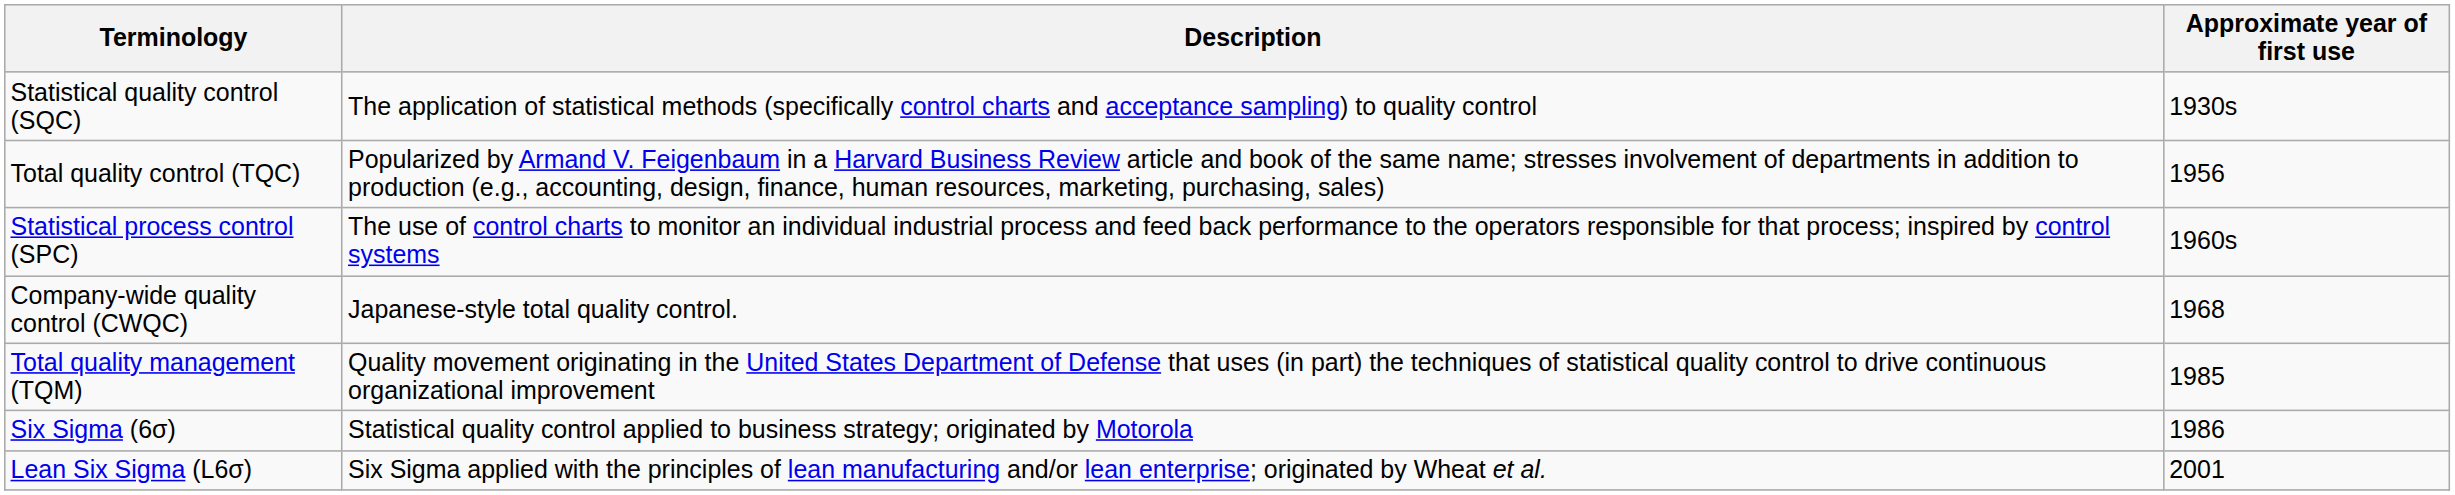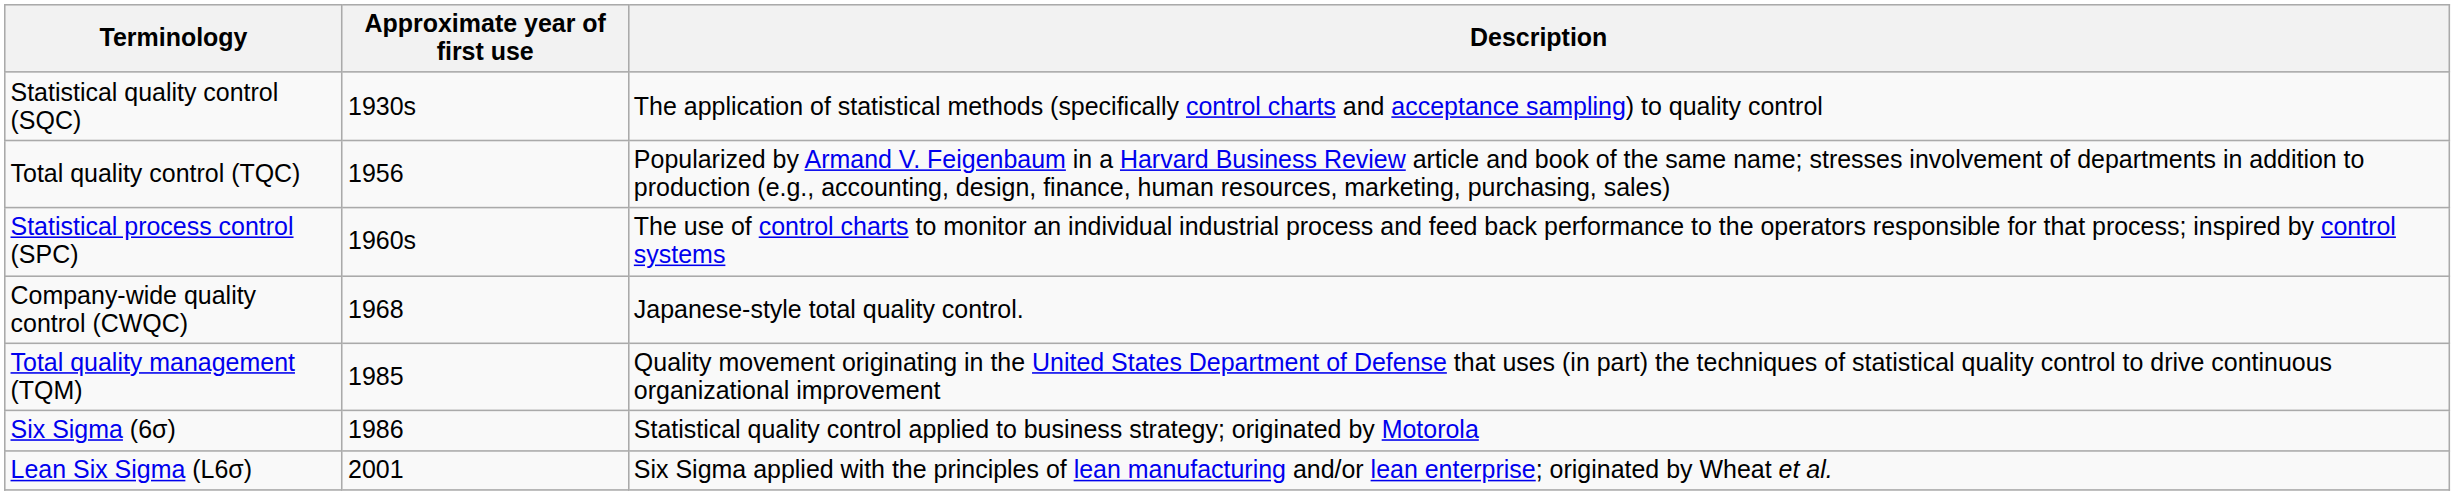 <table class="wikitable">
 <tr>
 <th>Terminology</th>
+<th>Approximate year of first use</th>
 <th>Description</th>
-<th>Approximate year of first use</th>
 </tr>
 <tr>
 <td>Statistical quality control (SQC)</td>
+<td>1930s</td>
 <td>The application of statistical methods (specifically <a href='#'>control charts</a> and <a href='#'>acceptance sampling</a>) to quality control</td>
-<td>1930s</td>
 </tr>
 <tr>
 <td>Total quality control (TQC)</td>
+<td>1956</td>
 <td>Popularized by <a href='#'>Armand V. Feigenbaum</a> in a <a href='#'>Harvard Business Review</a> article and book of the same name; stresses involvement of departments in addition to production (e.g., accounting, design, finance, human resources, marketing, purchasing, sales)</td>
-<td>1956</td>
 </tr>
 <tr>
 <td><a href='#'>Statistical process control</a> (SPC)</td>
+<td>1960s</td>
 <td>The use of <a href='#'>control charts</a> to monitor an individual industrial process and feed back performance to the operators responsible for that process; inspired by <a href='#'>control systems</a></td>
-<td>1960s</td>
 </tr>
 <tr>
 <td>Company-wide quality control (CWQC)</td>
+<td>1968</td>
 <td>Japanese-style total quality control.</td>
-<td>1968</td>
 </tr>
 <tr>
 <td><a href='#'>Total quality management</a> (TQM)</td>
+<td>1985</td>
 <td>Quality movement originating in the <a href='#'>United States Department of Defense</a> that uses (in part) the techniques of statistical quality control to drive continuous organizational improvement</td>
-<td>1985</td>
 </tr>
 <tr>
 <td><a href='#'>Six Sigma</a> (6σ)</td>
+<td>1986</td>
 <td>Statistical quality control applied to business strategy; originated by <a href='#'>Motorola</a></td>
-<td>1986</td>
 </tr>
 <tr>
 <td><a href='#'>Lean Six Sigma</a> (L6σ)</td>
+<td>2001</td>
 <td>Six Sigma applied with the principles of <a href='#'>lean manufacturing</a> and/or <a href='#'>lean enterprise</a>; originated by Wheat <em>et al.</em></td>
-<td>2001</td>
 </tr>
 </table>
